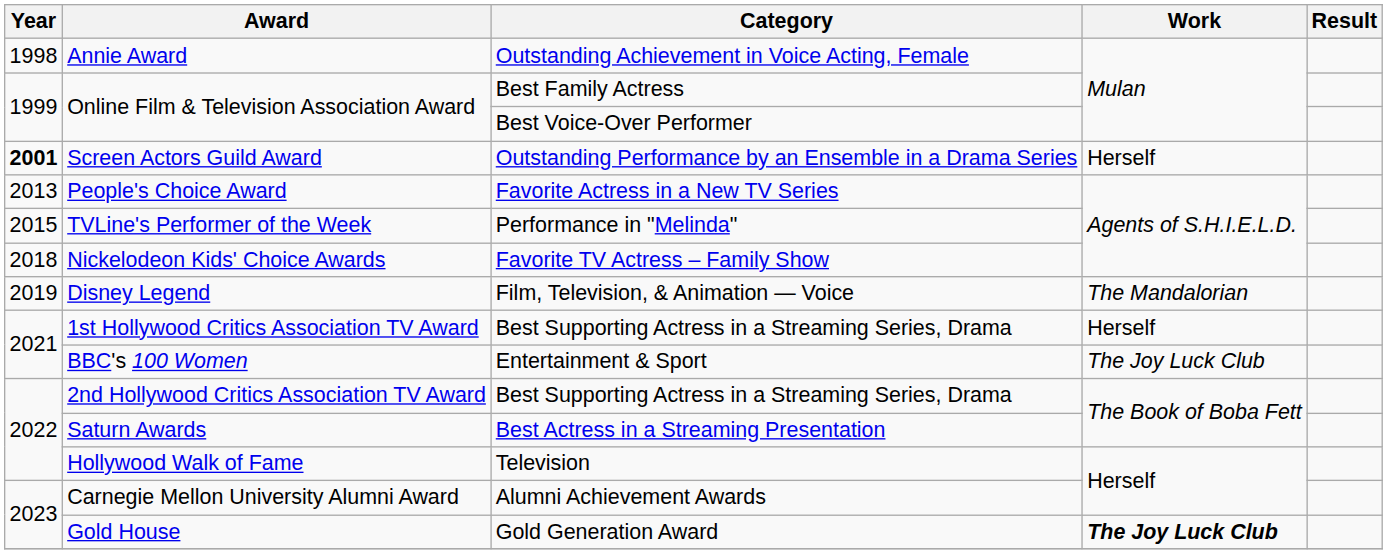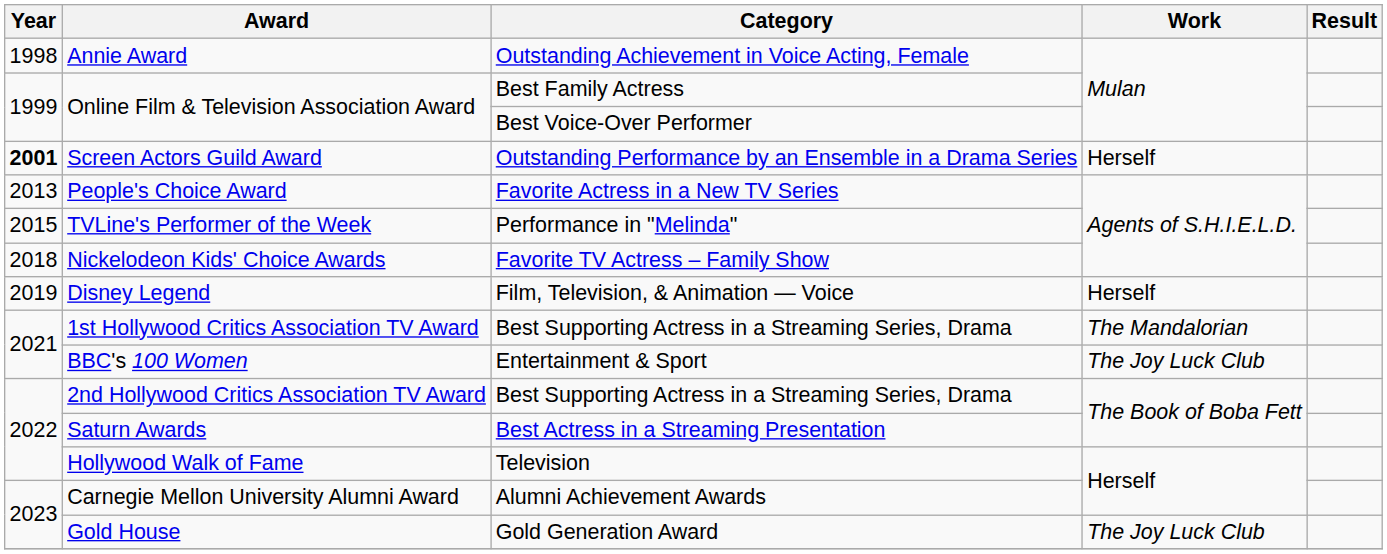 <table class="wikitable sortable">
 <tr style="text-align:center;">
 <th>Year</th>
 <th>Award</th>
 <th>Category</th>
 <th>Work</th>
 <th class="unsuitable">Result</th>
 </tr>
 <tr>
 <td>1998</td>
 <td><a href='#'>Annie Award</a></td>
 <td><a href='#'>Outstanding Achievement in Voice Acting, Female</a></td>
 <td rowspan=3><em>Mulan</em></td>
 <td></td>
 </tr>
 <tr>
 <td rowspan=2>1999</td>
 <td rowspan=2>Online Film & Television Association Award</td>
 <td>Best Family Actress</td>
 <td></td>
 </tr>
 <tr>
 <td>Best Voice-Over Performer</td>
 <td></td>
 </tr>
 <tr>
 <td><strong>2001</strong></td>
 <td><a href='#'>Screen Actors Guild Award</a></td>
 <td><a href='#'>Outstanding Performance by an Ensemble in a Drama Series</a></td>
 <td>Herself</td>
 <td></td>
 </tr>
 <tr>
 <td>2013</td>
 <td><a href='#'>People's Choice Award</a></td>
 <td><a href='#'>Favorite Actress in a New TV Series</a></td>
 <td rowspan=3><em>Agents of S.H.I.E.L.D.</em></td>
 <td></td>
 </tr>
 <tr>
 <td>2015</td>
 <td><a href='#'>TVLine's Performer of the Week</a></td>
 <td>Performance in "<a href='#'>Melinda</a>"</td>
 <td></td>
 </tr>
 <tr>
 <td>2018</td>
 <td><a href='#'>Nickelodeon Kids' Choice Awards</a></td>
 <td><a href='#'>Favorite TV Actress – Family Show</a></td>
 <td></td>
 </tr>
 <tr>
 <td>2019</td>
 <td><a href='#'>Disney Legend</a></td>
 <td>Film, Television, & Animation — Voice</td>
-<td><em>The Mandalorian</em></td>
+<td>Herself</td>
 <td></td>
 </tr>
 <tr>
 <td rowspan=2>2021</td>
 <td><a href='#'>1st Hollywood Critics Association TV Award</a></td>
 <td>Best Supporting Actress in a Streaming Series, Drama</td>
-<td>Herself</td>
+<td><em>The Mandalorian</em></td>
 <td></td>
 </tr>
 <tr>
 <td><a href='#'>BBC</a>'s <em><a href='#'>100 Women</a></em></td>
 <td>Entertainment & Sport</td>
 <td><em>The Joy Luck Club</em></td>
 <td></td>
 </tr>
 <tr>
 <td rowspan=3>2022</td>
 <td><a href='#'>2nd Hollywood Critics Association TV Award</a></td>
 <td>Best Supporting Actress in a Streaming Series, Drama</td>
 <td rowspan=2><em>The Book of Boba Fett</em></td>
 <td></td>
 </tr>
 <tr>
 <td><a href='#'>Saturn Awards</a></td>
 <td><a href='#'>Best Actress in a Streaming Presentation</a></td>
 <td></td>
 </tr>
 <tr>
 <td><a href='#'>Hollywood Walk of Fame</a></td>
 <td>Television</td>
 <td rowspan=2>Herself</td>
 <td></td>
 </tr>
 <tr>
 <td rowspan=2>2023</td>
 <td>Carnegie Mellon University Alumni Award</td>
 <td>Alumni Achievement Awards</td>
 <td></td>
 </tr>
 <tr>
 <td><a href='#'>Gold House</a></td>
 <td>Gold Generation Award</td>
-<td><strong><em>The Joy Luck Club</em></strong></td>
+<td><em>The Joy Luck Club</em></td>
 <td></td>
 </tr>
 <tr>
 </tr>
 </table>
